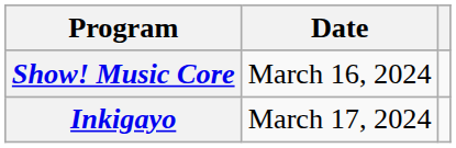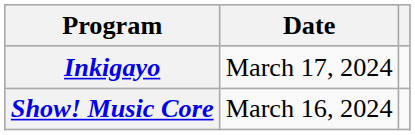 <table class="wikitable sortable plainrowheaders" style="text-align:center">
 <tr>
 <th scope="col">Program</th>
 <th scope="col">Date</th>
 <th class="unsortable" scope="col"></th>
 </tr>
 <tr>
+<th scope="row"><em><a href='#'>Inkigayo</a></em></th>
+<td>March 17, 2024</td>
+<td></td>
+</tr>
+<tr>
 <th scope="row"><em><a href='#'>Show! Music Core</a></em></th>
 <td>March 16, 2024</td>
 <td></td>
 </tr>
-<tr>
-<th scope="row"><em><a href='#'>Inkigayo</a></em></th>
-<td>March 17, 2024</td>
-<td></td>
-</tr>
 </table>
